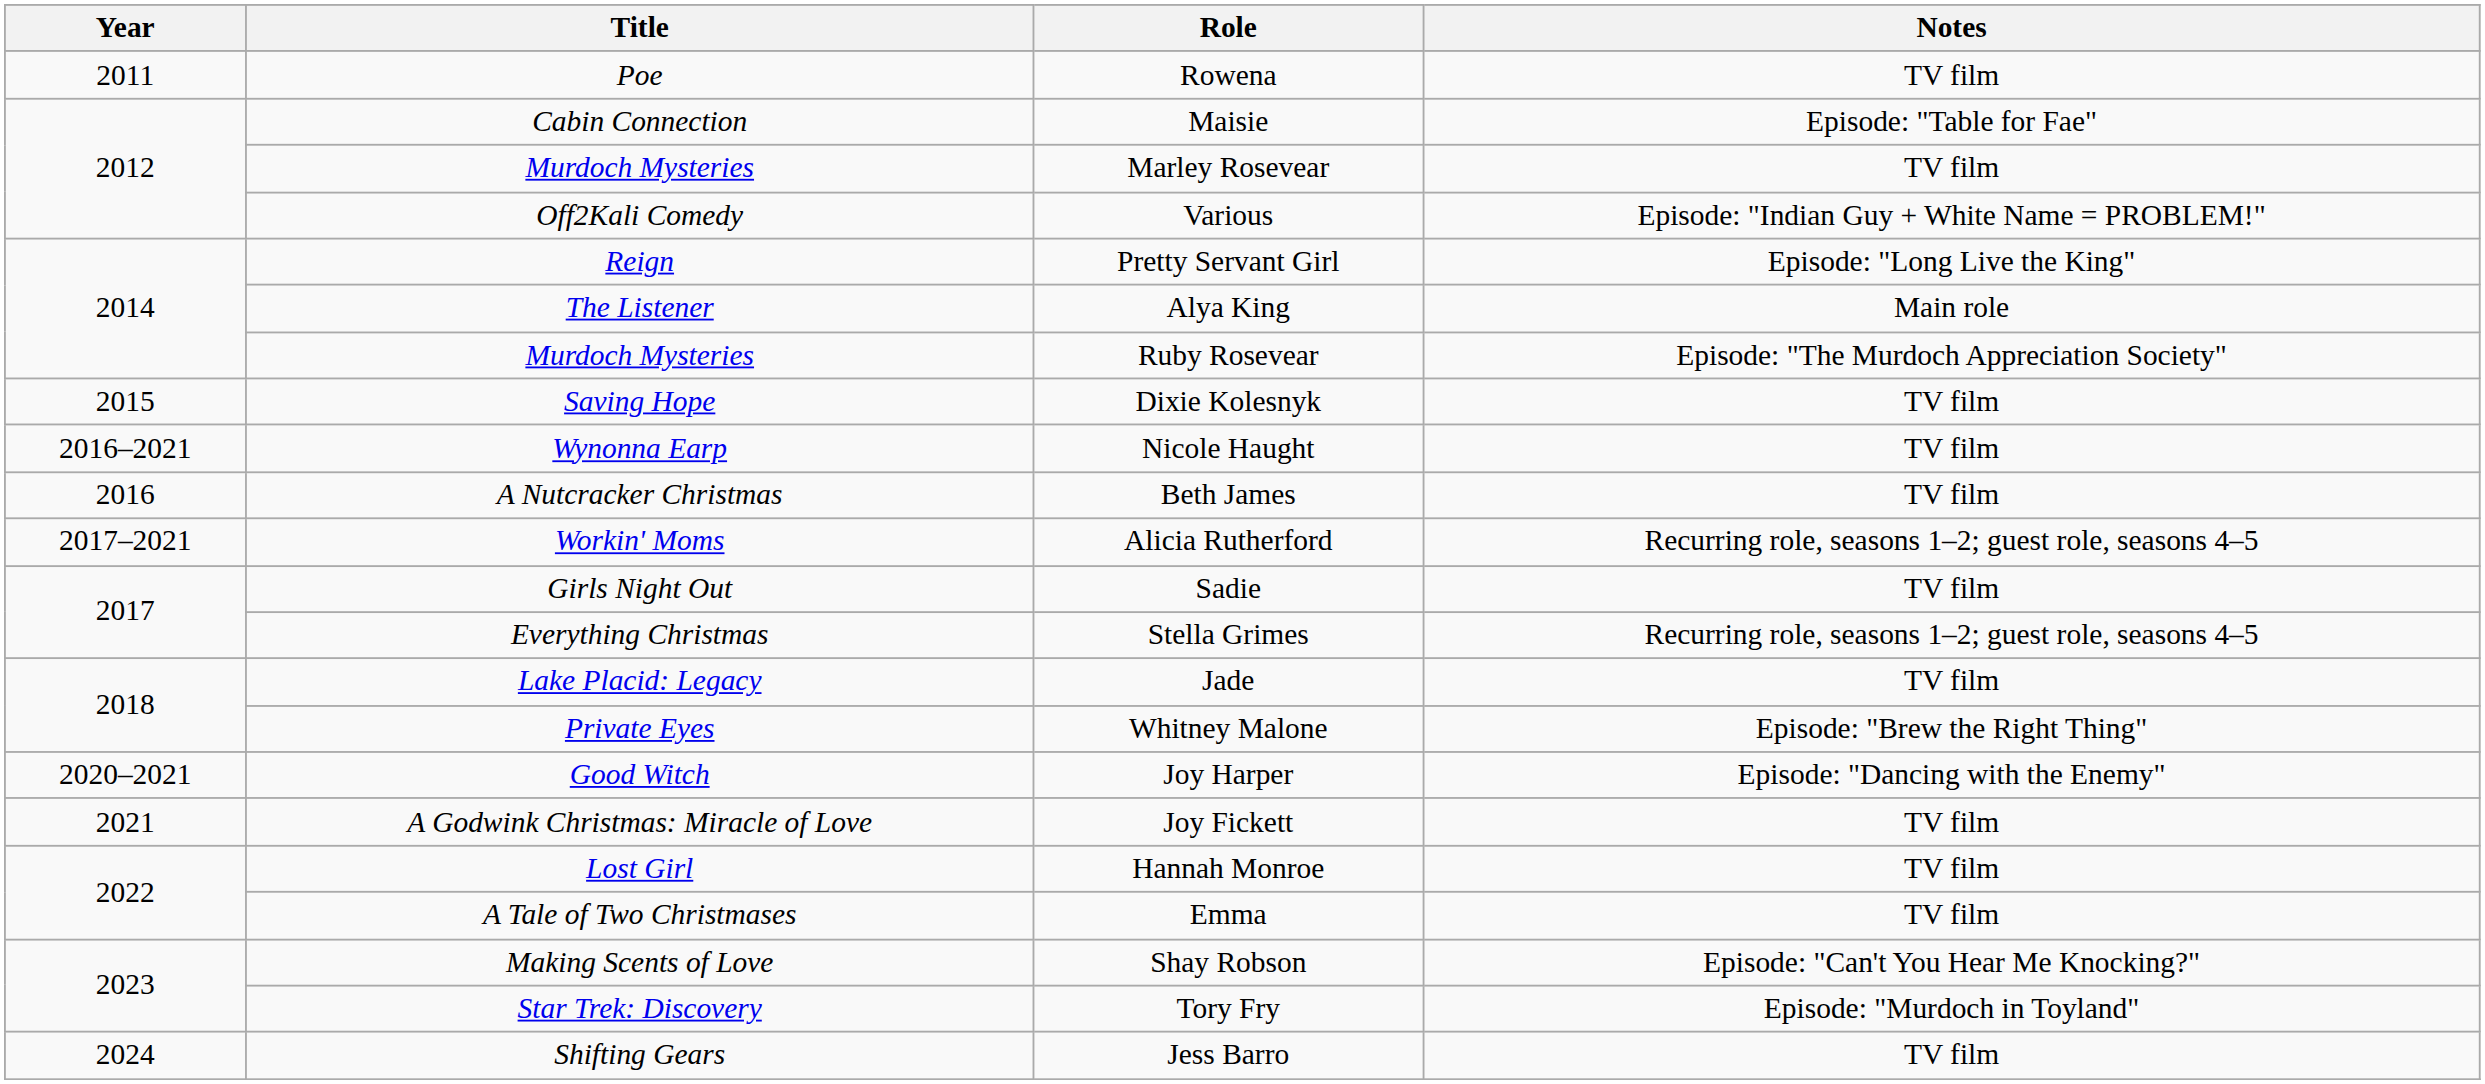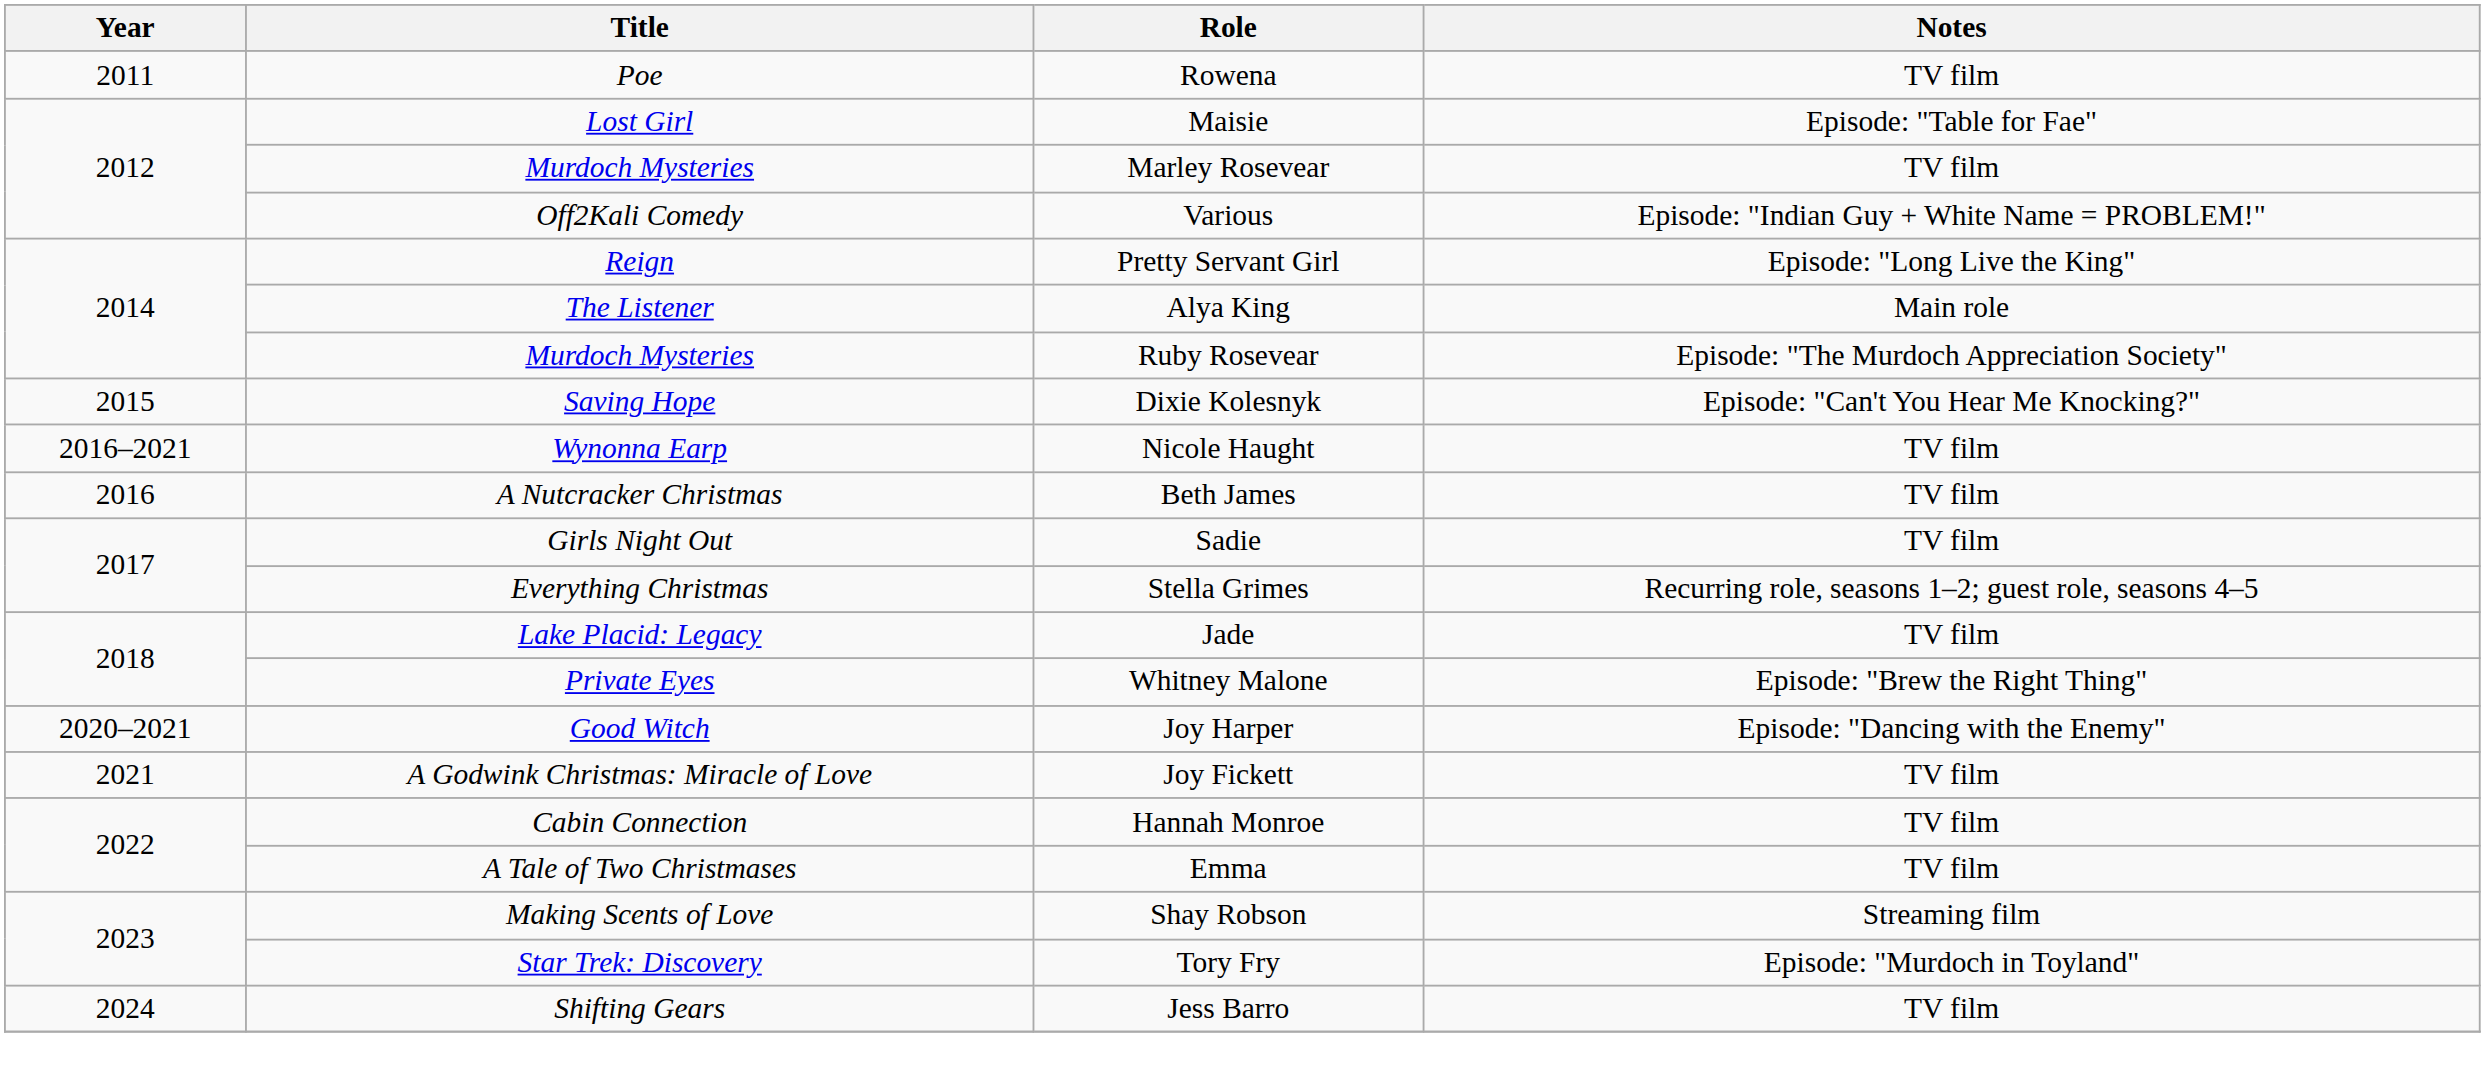 <table class="wikitable sortable" style="width:85%; text-align:center">
 <tr>
 <th>Year</th>
 <th>Title</th>
 <th>Role</th>
 <th class="unsortable">Notes</th>
 </tr>
 <tr>
 <td>2011</td>
 <td><em>Poe</em></td>
 <td>Rowena</td>
 <td>TV film</td>
 </tr>
 <tr>
 <td rowspan=3>2012</td>
-<td><em>Cabin Connection</em></td>
+<td><em><a href='#'>Lost Girl</a></em></td>
 <td>Maisie</td>
 <td>Episode: "Table for Fae"</td>
 </tr>
 <tr>
 <td><em><a href='#'>Murdoch Mysteries</a></em></td>
 <td>Marley Rosevear</td>
 <td>TV film </td>
 </tr>
 <tr>
 <td><em>Off2Kali Comedy</em></td>
 <td>Various</td>
 <td>Episode: "Indian Guy + White Name = PROBLEM!"</td>
 </tr>
 <tr>
 <td rowspan=3>2014</td>
 <td><em><a href='#'>Reign</a></em></td>
 <td>Pretty Servant Girl</td>
 <td>Episode: "Long Live the King"</td>
 </tr>
 <tr>
 <td data-sort-value="Listener, The"><em><a href='#'>The Listener</a></em></td>
 <td>Alya King</td>
 <td>Main role</td>
 </tr>
 <tr>
 <td><em><a href='#'>Murdoch Mysteries</a></em></td>
 <td>Ruby Rosevear</td>
 <td>Episode: "The Murdoch Appreciation Society"</td>
 </tr>
 <tr>
 <td>2015</td>
 <td><em><a href='#'>Saving Hope</a></em></td>
 <td>Dixie Kolesnyk</td>
-<td>TV film</td>
+<td>Episode: "Can't You Hear Me Knocking?"</td>
 </tr>
 <tr>
 <td>2016–2021</td>
 <td><em><a href='#'>Wynonna Earp</a></em></td>
 <td>Nicole Haught</td>
 <td>TV film</td>
 </tr>
 <tr>
 <td>2016</td>
 <td data-sort-value="Nutcracker Christmas, A"><em>A Nutcracker Christmas</em></td>
 <td>Beth James</td>
 <td>TV film</td>
-</tr>
-<tr>
-<td>2017–2021</td>
-<td><em><a href='#'>Workin' Moms</a></em></td>
-<td>Alicia Rutherford</td>
-<td>Recurring role, seasons 1–2; guest role, seasons 4–5</td>
 </tr>
 <tr>
 <td rowspan=2>2017</td>
 <td><em>Girls Night Out</em></td>
 <td>Sadie</td>
 <td>TV film</td>
 </tr>
 <tr>
 <td><em>Everything Christmas</em></td>
 <td>Stella Grimes</td>
 <td>Recurring role, seasons 1–2; guest role, seasons 4–5</td>
 </tr>
 <tr>
 <td rowspan=2>2018</td>
 <td><em><a href='#'>Lake Placid: Legacy</a></em></td>
 <td>Jade</td>
 <td>TV film</td>
 </tr>
 <tr>
 <td><em><a href='#'>Private Eyes</a></em></td>
 <td>Whitney Malone</td>
 <td>Episode: "Brew the Right Thing"</td>
 </tr>
 <tr>
 <td>2020–2021</td>
 <td><em><a href='#'>Good Witch</a></em></td>
 <td>Joy Harper</td>
 <td>Episode: "Dancing with the Enemy"</td>
 </tr>
 <tr>
 <td>2021</td>
 <td data-sort-value="Godwink Christmas: Miracle of Love, A"><em>A Godwink Christmas: Miracle of Love</em></td>
 <td>Joy Fickett</td>
 <td>TV film</td>
 </tr>
 <tr>
 <td rowspan=2>2022</td>
-<td><em><a href='#'>Lost Girl</a></em></td>
+<td><em>Cabin Connection</em></td>
 <td>Hannah Monroe</td>
 <td>TV film</td>
 </tr>
 <tr>
 <td data-sort-value="Tale of Two Christmases, A"><em>A Tale of Two Christmases</em></td>
 <td>Emma</td>
 <td>TV film</td>
 </tr>
 <tr>
 <td rowspan=2>2023</td>
 <td><em>Making Scents of Love</em></td>
 <td>Shay Robson</td>
-<td>Episode: "Can't You Hear Me Knocking?"</td>
+<td>Streaming film</td>
 </tr>
 <tr>
 <td><em><a href='#'>Star Trek: Discovery</a></em></td>
 <td>Tory Fry</td>
 <td>Episode: "Murdoch in Toyland"</td>
 </tr>
 <tr>
 <td>2024</td>
 <td><em>Shifting Gears</em></td>
 <td>Jess Barro</td>
 <td>TV film</td>
 </tr>
 <tr>
 </tr>
 </table>
